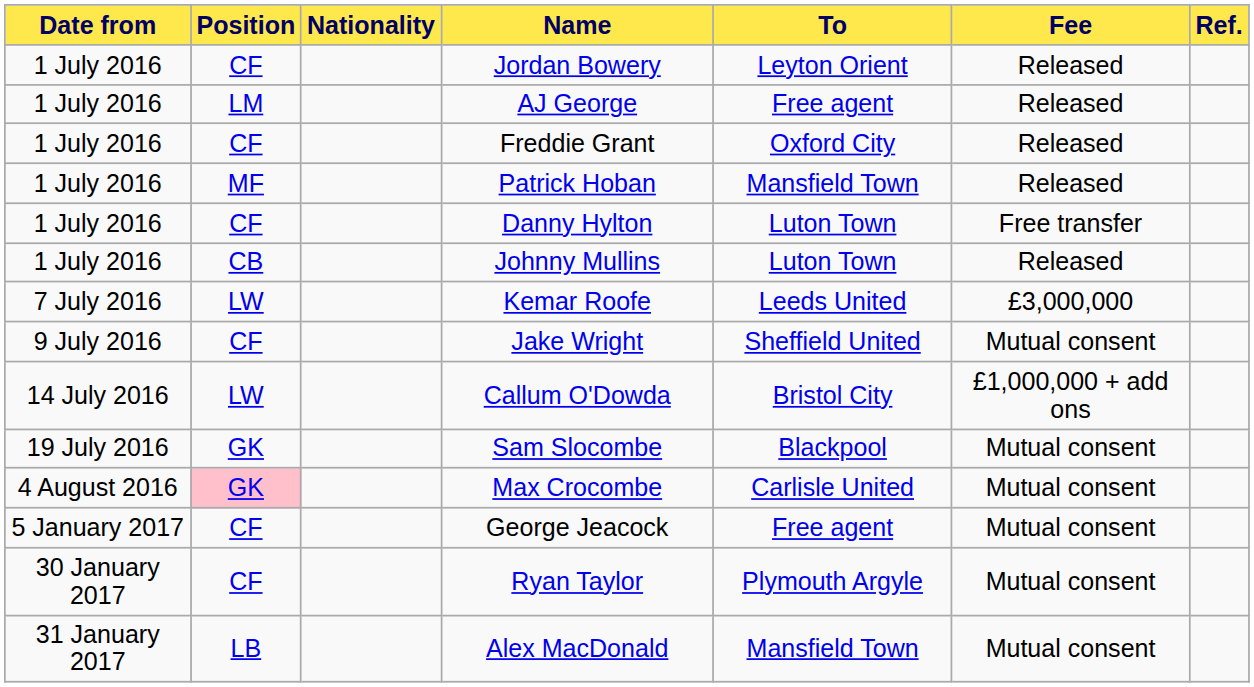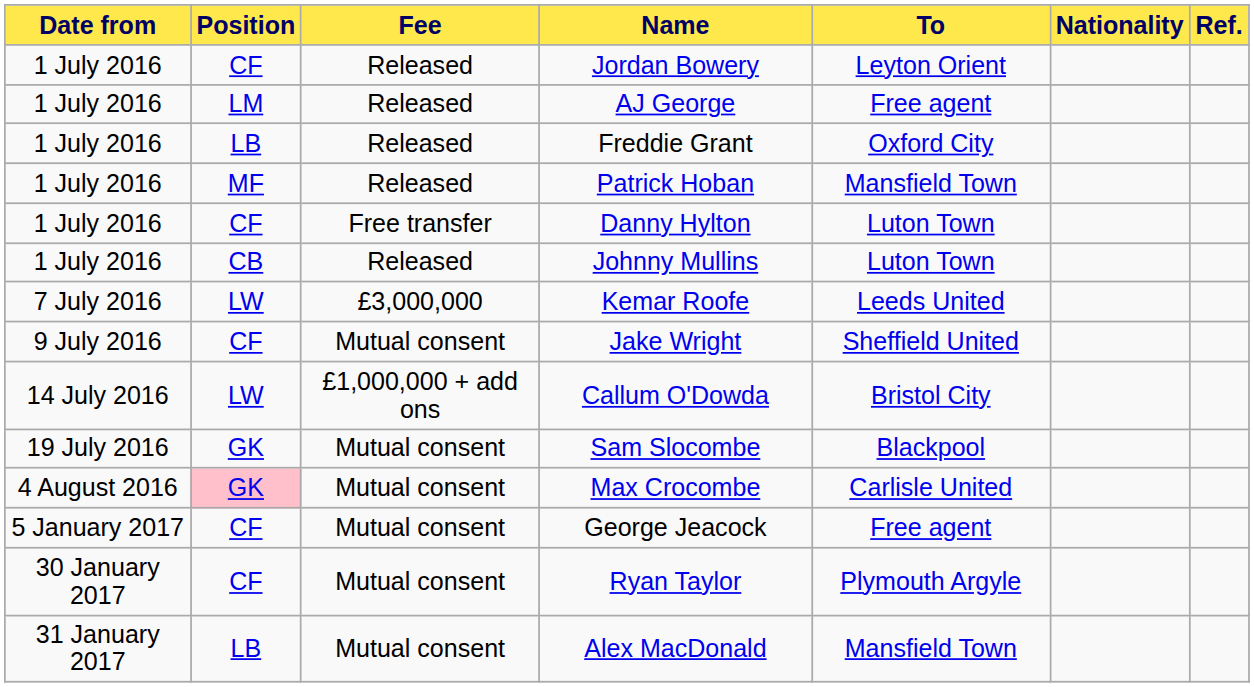 <table class="wikitable"  style="text-align:center; font-size:90%; ">
 <tr>
 <th style="background:#FEE84B; color:#000066; width:100px;">Date from</th>
 <th style="background:#FEE84B; color:#000066; width:50px;">Position</th>
-<th style="background:#FEE84B; color:#000066; width:50px;">Nationality</th>
+<th style="background:#FEE84B; color:#000066; width:130px;">Fee</th>
 <th style="background:#FEE84B; color:#000066; width:150px;">Name</th>
 <th style="background:#FEE84B; color:#000066; width:130px;">To</th>
-<th style="background:#FEE84B; color:#000066; width:130px;">Fee</th>
+<th style="background:#FEE84B; color:#000066; width:50px;">Nationality</th>
 <th style="background:#FEE84B; color:#000066; width:25px;">Ref.</th>
 </tr>
 <tr>
 <td>1 July 2016</td>
 <td><a href='#'>CF</a></td>
-<td></td>
+<td>Released</td>
 <td><a href='#'>Jordan Bowery</a></td>
 <td><a href='#'>Leyton Orient</a></td>
-<td>Released</td>
+<td></td>
 <td></td>
 </tr>
 <tr>
 <td>1 July 2016</td>
 <td><a href='#'>LM</a></td>
-<td></td>
+<td>Released</td>
 <td><a href='#'>AJ George</a></td>
 <td><a href='#'>Free agent</a></td>
+<td></td>
+<td></td>
+</tr>
+<tr>
+<td>1 July 2016</td>
+<td><a href='#'>LB</a></td>
 <td>Released</td>
+<td>Freddie Grant</td>
+<td><a href='#'>Oxford City</a></td>
+<td></td>
+<td></td>
+</tr>
+<tr>
+<td>1 July 2016</td>
+<td><a href='#'>MF</a></td>
+<td>Released</td>
+<td><a href='#'>Patrick Hoban</a></td>
+<td><a href='#'>Mansfield Town</a></td>
+<td></td>
 <td></td>
 </tr>
 <tr>
 <td>1 July 2016</td>
 <td><a href='#'>CF</a></td>
-<td></td>
-<td>Freddie Grant</td>
-<td><a href='#'>Oxford City</a></td>
-<td>Released</td>
-<td></td>
-</tr>
-<tr>
-<td>1 July 2016</td>
-<td><a href='#'>MF</a></td>
-<td></td>
-<td><a href='#'>Patrick Hoban</a></td>
-<td><a href='#'>Mansfield Town</a></td>
-<td>Released</td>
-<td></td>
-</tr>
-<tr>
-<td>1 July 2016</td>
-<td><a href='#'>CF</a></td>
-<td></td>
+<td>Free transfer</td>
 <td><a href='#'>Danny Hylton</a></td>
 <td><a href='#'>Luton Town</a></td>
-<td>Free transfer</td>
+<td></td>
 <td></td>
 </tr>
 <tr>
 <td>1 July 2016</td>
 <td><a href='#'>CB</a></td>
-<td></td>
+<td>Released</td>
 <td><a href='#'>Johnny Mullins</a></td>
 <td><a href='#'>Luton Town</a></td>
-<td>Released</td>
+<td></td>
 <td></td>
 </tr>
 <tr>
 <td>7 July 2016</td>
 <td><a href='#'>LW</a></td>
-<td></td>
+<td>£3,000,000</td>
 <td><a href='#'>Kemar Roofe</a></td>
 <td><a href='#'>Leeds United</a></td>
-<td>£3,000,000</td>
+<td></td>
 <td></td>
 </tr>
 <tr>
 <td>9 July 2016</td>
 <td><a href='#'>CF</a></td>
-<td></td>
+<td>Mutual consent</td>
 <td><a href='#'>Jake Wright</a></td>
 <td><a href='#'>Sheffield United</a></td>
-<td>Mutual consent</td>
+<td></td>
 <td></td>
 </tr>
 <tr>
 <td>14 July 2016</td>
 <td><a href='#'>LW</a></td>
-<td></td>
+<td>£1,000,000 + add ons</td>
 <td><a href='#'>Callum O'Dowda</a></td>
 <td><a href='#'>Bristol City</a></td>
-<td>£1,000,000 + add ons</td>
+<td></td>
 <td></td>
 </tr>
 <tr>
 <td>19 July 2016</td>
 <td><a href='#'>GK</a></td>
-<td></td>
+<td>Mutual consent</td>
 <td><a href='#'>Sam Slocombe</a></td>
 <td><a href='#'>Blackpool</a></td>
-<td>Mutual consent</td>
+<td></td>
 <td></td>
 </tr>
 <tr>
 <td>4 August 2016</td>
 <td style="background: pink;"><a href='#'>GK</a></td>
-<td></td>
+<td>Mutual consent</td>
 <td><a href='#'>Max Crocombe</a></td>
 <td><a href='#'>Carlisle United</a></td>
-<td>Mutual consent</td>
+<td></td>
 <td></td>
 </tr>
 <tr>
 <td>5 January 2017</td>
 <td><a href='#'>CF</a></td>
-<td></td>
+<td>Mutual consent</td>
 <td>George Jeacock</td>
 <td><a href='#'>Free agent</a></td>
-<td>Mutual consent</td>
+<td></td>
 <td></td>
 </tr>
 <tr>
 <td>30 January 2017</td>
 <td><a href='#'>CF</a></td>
-<td></td>
+<td>Mutual consent</td>
 <td><a href='#'>Ryan Taylor</a></td>
 <td><a href='#'>Plymouth Argyle</a></td>
-<td>Mutual consent</td>
+<td></td>
 <td></td>
 </tr>
 <tr>
 <td>31 January 2017</td>
 <td><a href='#'>LB</a></td>
-<td></td>
+<td>Mutual consent</td>
 <td><a href='#'>Alex MacDonald</a></td>
 <td><a href='#'>Mansfield Town</a></td>
-<td>Mutual consent</td>
+<td></td>
 <td></td>
 </tr>
 </table>
